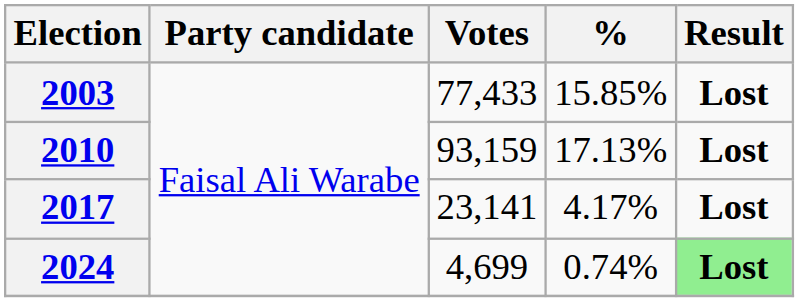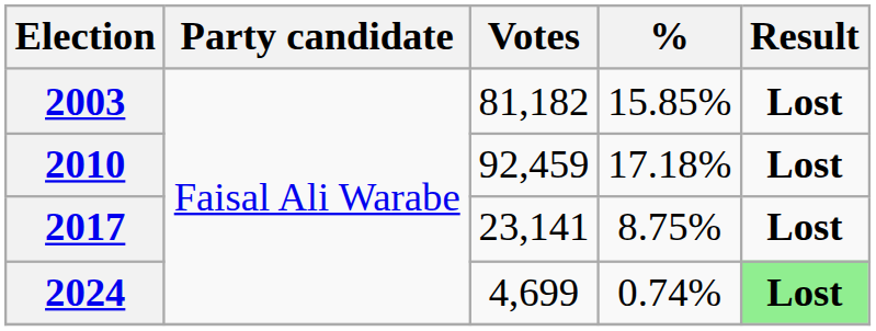 <table class="wikitable" style="text-align:center">
 <tr>
 <th>Election</th>
 <th>Party candidate</th>
 <th><strong>Votes</strong></th>
 <th><strong>%</strong></th>
 <th>Result</th>
 </tr>
 <tr>
 <th><a href='#'>2003</a></th>
 <td rowspan="4"><a href='#'>Faisal Ali Warabe</a></td>
-<td>77,433</td>
+<td>81,182</td>
 <td>15.85%</td>
 <td><strong>Lost</strong> </td>
 </tr>
 <tr>
 <th><a href='#'>2010</a></th>
-<td>93,159</td>
-<td>17.13%</td>
+<td>92,459</td>
+<td>17.18%</td>
 <td><strong>Lost</strong> </td>
 </tr>
 <tr>
 <th><a href='#'>2017</a></th>
 <td>23,141</td>
-<td>4.17%</td>
+<td>8.75%</td>
 <td><strong>Lost</strong> </td>
 </tr>
 <tr>
 <th><a href='#'>2024</a></th>
 <td>4,699</td>
 <td>0.74%</td>
 <td style="background: lightgreen;"><strong>Lost</strong> </td>
 </tr>
 <tr>
 </tr>
 </table>
